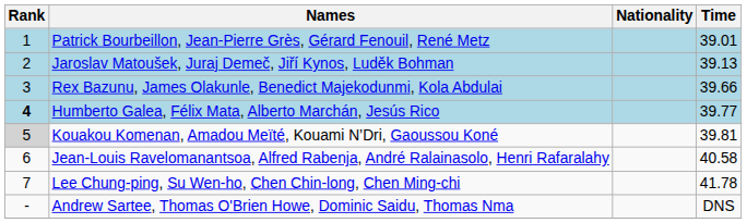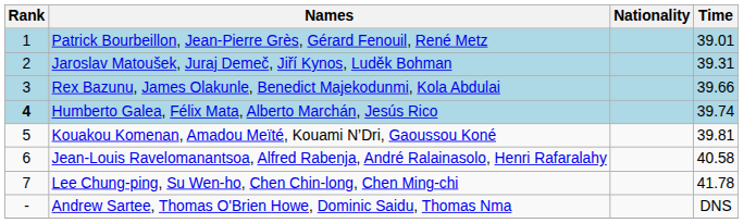 <table class="wikitable sortable" style="text-align:center">
 <tr>
 <th>Rank</th>
 <th>Names</th>
 <th>Nationality</th>
 <th>Time</th>
 </tr>
 <tr bgcolor=lightblue>
 <td>1</td>
 <td align=left><a href='#'>Patrick Bourbeillon</a>, <a href='#'>Jean-Pierre Grès</a>, <a href='#'>Gérard Fenouil</a>, <a href='#'>René Metz</a></td>
 <td align=left></td>
 <td>39.01</td>
 </tr>
 <tr bgcolor=lightblue>
 <td>2</td>
 <td align=left><a href='#'>Jaroslav Matoušek</a>, <a href='#'>Juraj Demeč</a>, <a href='#'>Jiří Kynos</a>, <a href='#'>Luděk Bohman</a></td>
 <td align=left></td>
-<td>39.13</td>
+<td>39.31</td>
 </tr>
 <tr bgcolor=lightblue>
 <td>3</td>
 <td align=left><a href='#'>Rex Bazunu</a>, <a href='#'>James Olakunle</a>, <a href='#'>Benedict Majekodunmi</a>, <a href='#'>Kola Abdulai</a></td>
 <td align=left></td>
 <td>39.66</td>
 </tr>
 <tr bgcolor=lightblue>
 <td><strong>4</strong></td>
 <td align=left><a href='#'>Humberto Galea</a>, <a href='#'>Félix Mata</a>, <a href='#'>Alberto Marchán</a>, <a href='#'>Jesús Rico</a></td>
 <td align=left></td>
-<td>39.77</td>
+<td>39.74</td>
 </tr>
 <tr>
-<td style="background: lightgrey;">5</td>
+<td>5</td>
 <td align=left><a href='#'>Kouakou Komenan</a>, <a href='#'>Amadou Meïté</a>, Kouami N’Dri, <a href='#'>Gaoussou Koné</a></td>
 <td align=left></td>
 <td>39.81</td>
 </tr>
 <tr>
 <td>6</td>
 <td align=left><a href='#'>Jean-Louis Ravelomanantsoa</a>, <a href='#'>Alfred Rabenja</a>, <a href='#'>André Ralainasolo</a>, <a href='#'>Henri Rafaralahy</a></td>
 <td align=left></td>
 <td>40.58</td>
 </tr>
 <tr>
 <td>7</td>
 <td align=left><a href='#'>Lee Chung-ping</a>, <a href='#'>Su Wen-ho</a>, <a href='#'>Chen Chin-long</a>, <a href='#'>Chen Ming-chi</a></td>
 <td align=left></td>
 <td>41.78</td>
 </tr>
 <tr>
 <td>-</td>
 <td align=left><a href='#'>Andrew Sartee</a>, <a href='#'>Thomas O'Brien Howe</a>, <a href='#'>Dominic Saidu</a>, <a href='#'>Thomas Nma</a></td>
 <td align=left></td>
 <td>DNS</td>
 </tr>
 <tr>
 </tr>
 </table>
